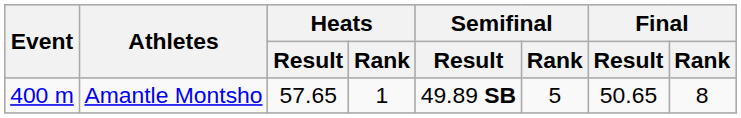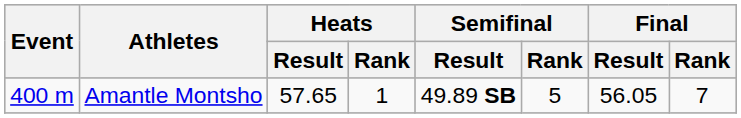 <table class="wikitable" border="1" style="font-size:90%">
 <tr>
 <th rowspan="2">Event</th>
 <th rowspan="2">Athletes</th>
 <th colspan="2">Heats</th>
 <th colspan="2">Semifinal</th>
 <th colspan="2">Final</th>
 </tr>
 <tr>
 <th>Result</th>
 <th>Rank</th>
 <th>Result</th>
 <th>Rank</th>
 <th>Result</th>
 <th>Rank</th>
 </tr>
 <tr>
 <td><a href='#'>400 m</a></td>
 <td><a href='#'>Amantle Montsho</a></td>
 <td align=center>57.65</td>
 <td align=center>1</td>
 <td align=center>49.89 <strong>SB</strong></td>
 <td align=center>5</td>
-<td align=center>50.65</td>
-<td align=center>8</td>
+<td align=center>56.05</td>
+<td align=center>7</td>
 </tr>
 </table>
